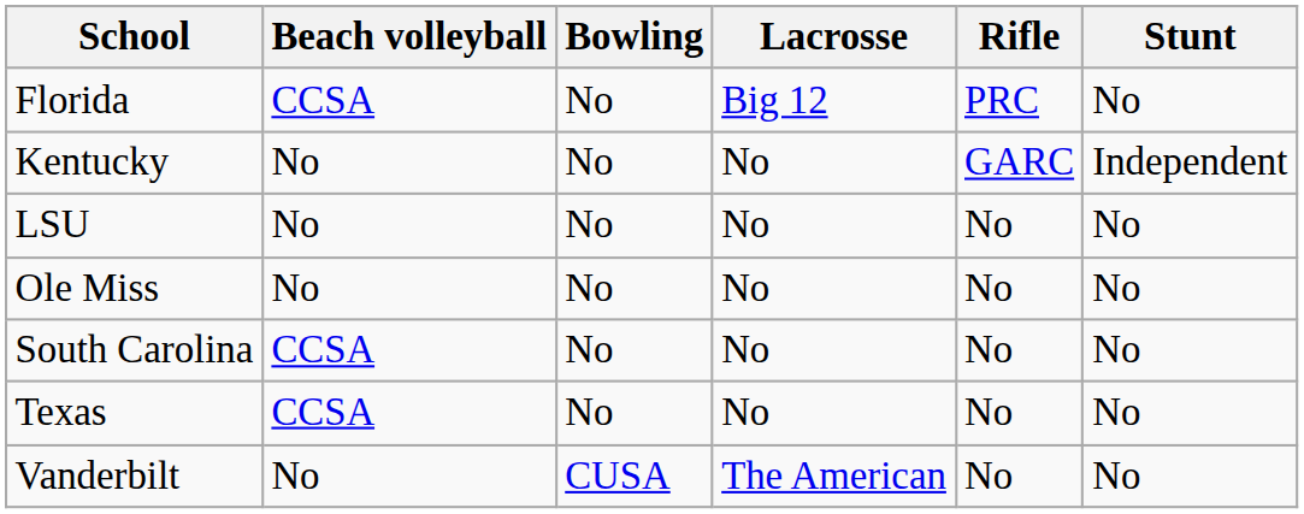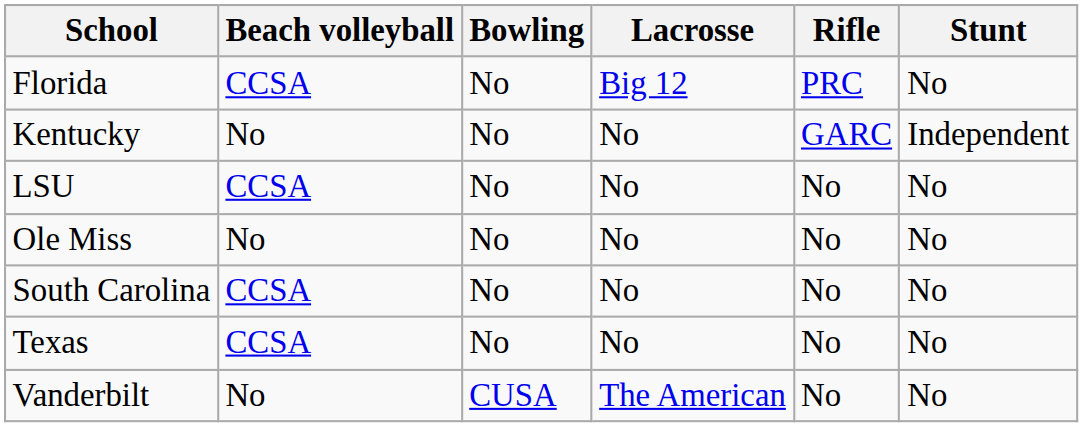 <table class="wikitable">
 <tr>
 <th>School</th>
 <th>Beach volleyball</th>
 <th>Bowling</th>
 <th>Lacrosse</th>
 <th>Rifle</th>
 <th>Stunt</th>
 </tr>
 <tr>
 <td>Florida</td>
 <td><a href='#'>CCSA</a></td>
 <td>No</td>
 <td><a href='#'>Big 12</a></td>
 <td><a href='#'>PRC</a></td>
 <td>No</td>
 </tr>
 <tr>
 <td>Kentucky</td>
 <td>No</td>
 <td>No</td>
 <td>No</td>
 <td><a href='#'>GARC</a></td>
 <td>Independent</td>
 </tr>
 <tr>
 <td>LSU</td>
-<td>No</td>
+<td><a href='#'>CCSA</a></td>
 <td>No</td>
 <td>No</td>
 <td>No</td>
 <td>No</td>
 </tr>
 <tr>
 <td>Ole Miss</td>
 <td>No</td>
 <td>No</td>
 <td>No</td>
 <td>No</td>
 <td>No</td>
 </tr>
 <tr>
 <td>South Carolina</td>
 <td><a href='#'>CCSA</a></td>
 <td>No</td>
 <td>No</td>
 <td>No</td>
 <td>No</td>
 </tr>
 <tr>
 <td>Texas</td>
 <td><a href='#'>CCSA</a></td>
 <td>No</td>
 <td>No</td>
 <td>No</td>
 <td>No</td>
 </tr>
 <tr>
 <td>Vanderbilt</td>
 <td>No</td>
 <td><a href='#'>CUSA</a></td>
 <td><a href='#'>The American</a></td>
 <td>No</td>
 <td>No</td>
 </tr>
 </table>
